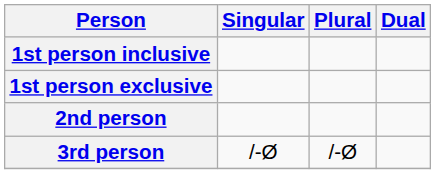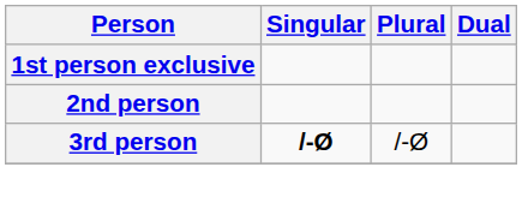 <table class="wikitable" style="text-align: center;">
 <tr>
 <th><a href='#'>Person</a></th>
 <th><a href='#'>Singular</a></th>
 <th><a href='#'>Plural</a></th>
 <th><a href='#'>Dual</a></th>
-</tr>
-<tr>
-<th><a href='#'>1st person inclusive</a></th>
-<td></td>
-<td></td>
-<td></td>
 </tr>
 <tr>
 <th><a href='#'>1st person exclusive</a></th>
 <td></td>
 <td></td>
 <td></td>
 </tr>
 <tr>
 <th><a href='#'>2nd person</a></th>
 <td></td>
 <td></td>
 <td></td>
 </tr>
 <tr>
 <th><a href='#'>3rd person</a></th>
-<td>/-Ø</td>
+<td><strong>/-Ø</strong></td>
 <td>/-Ø</td>
 <td></td>
 </tr>
 <tr>
 </tr>
 </table>
